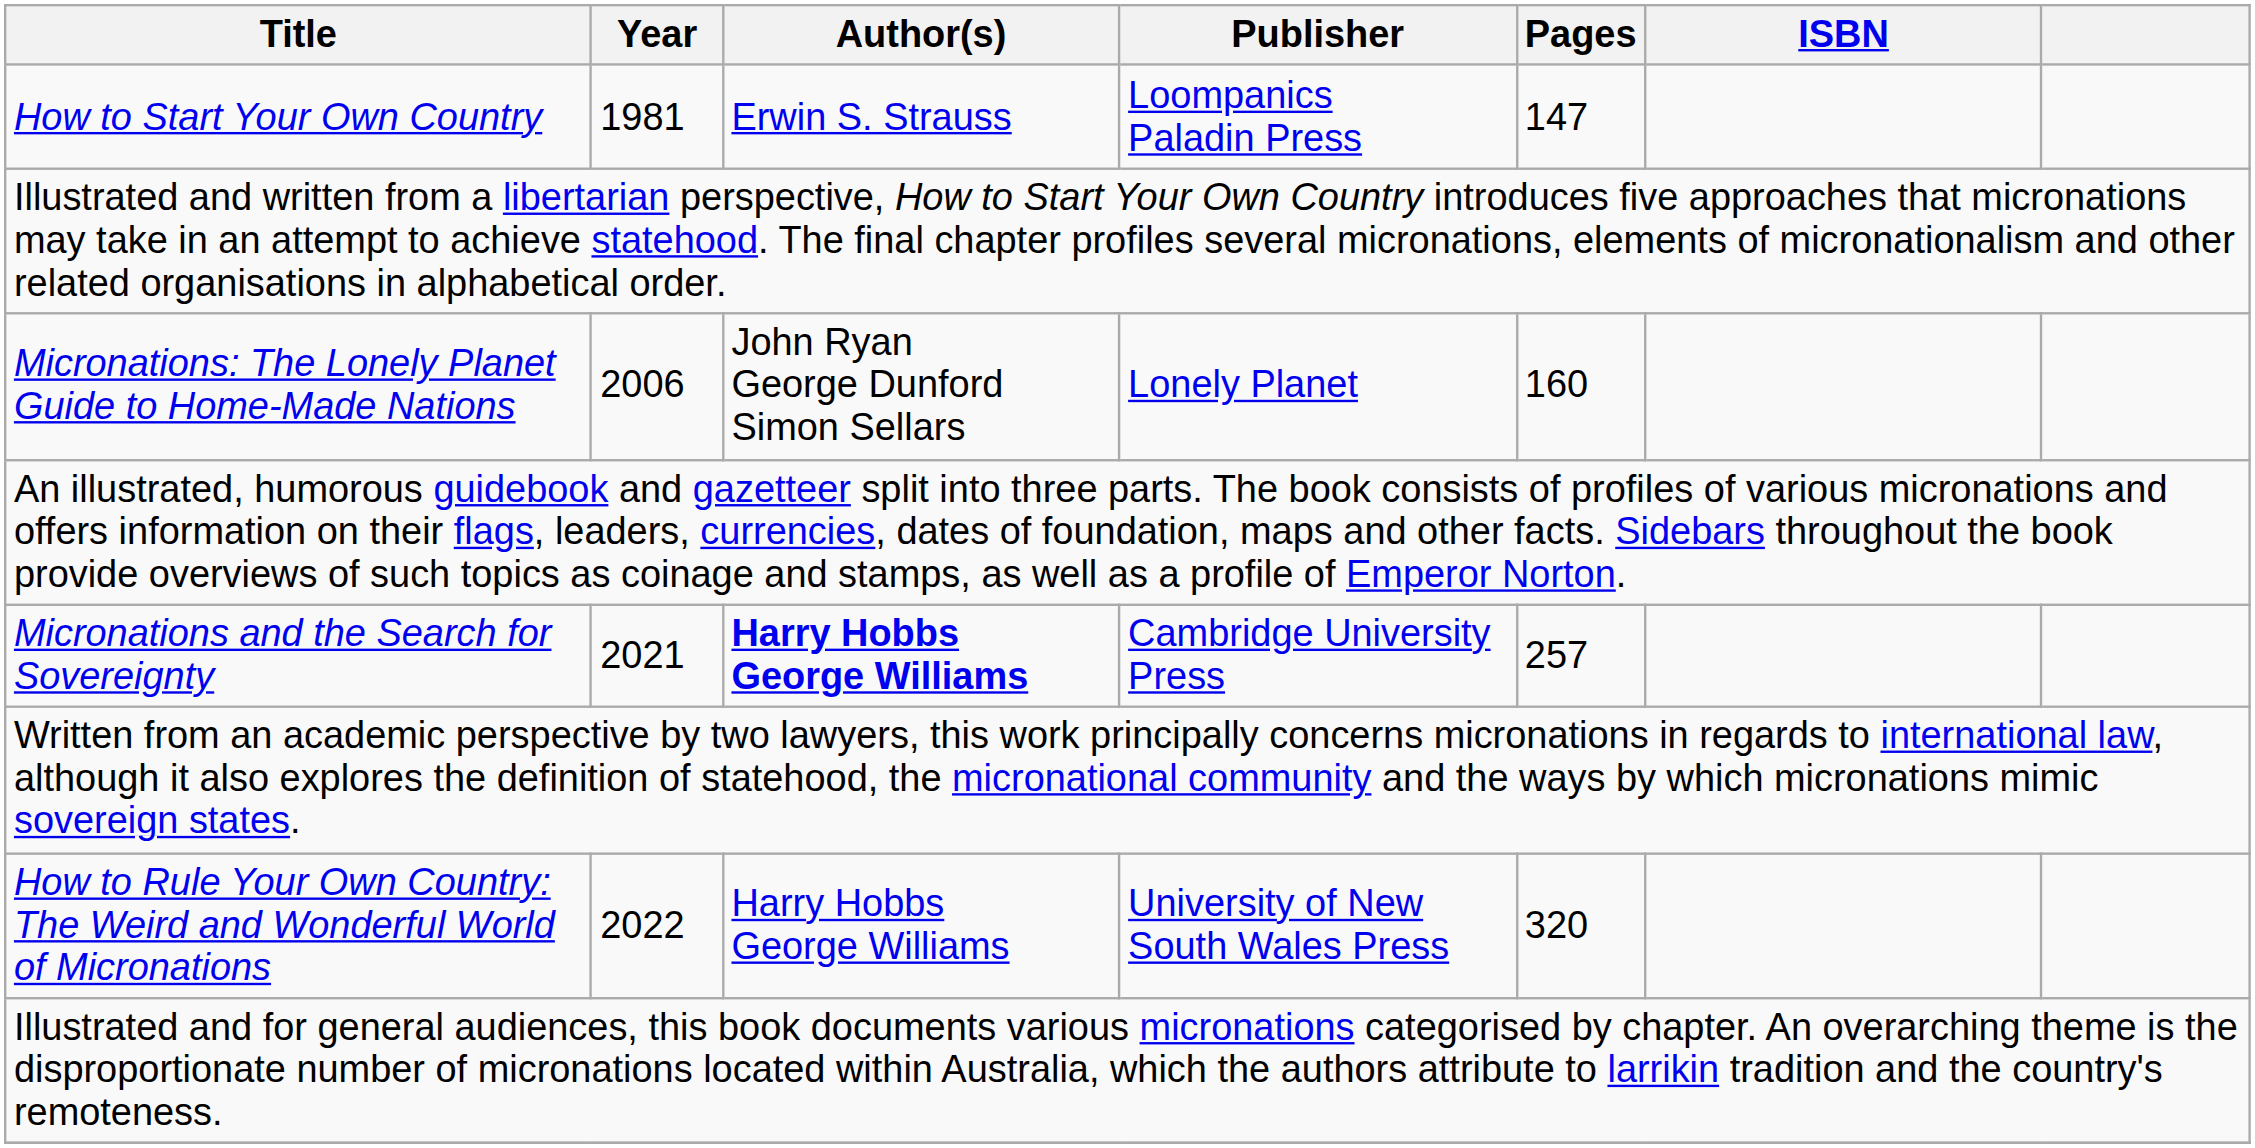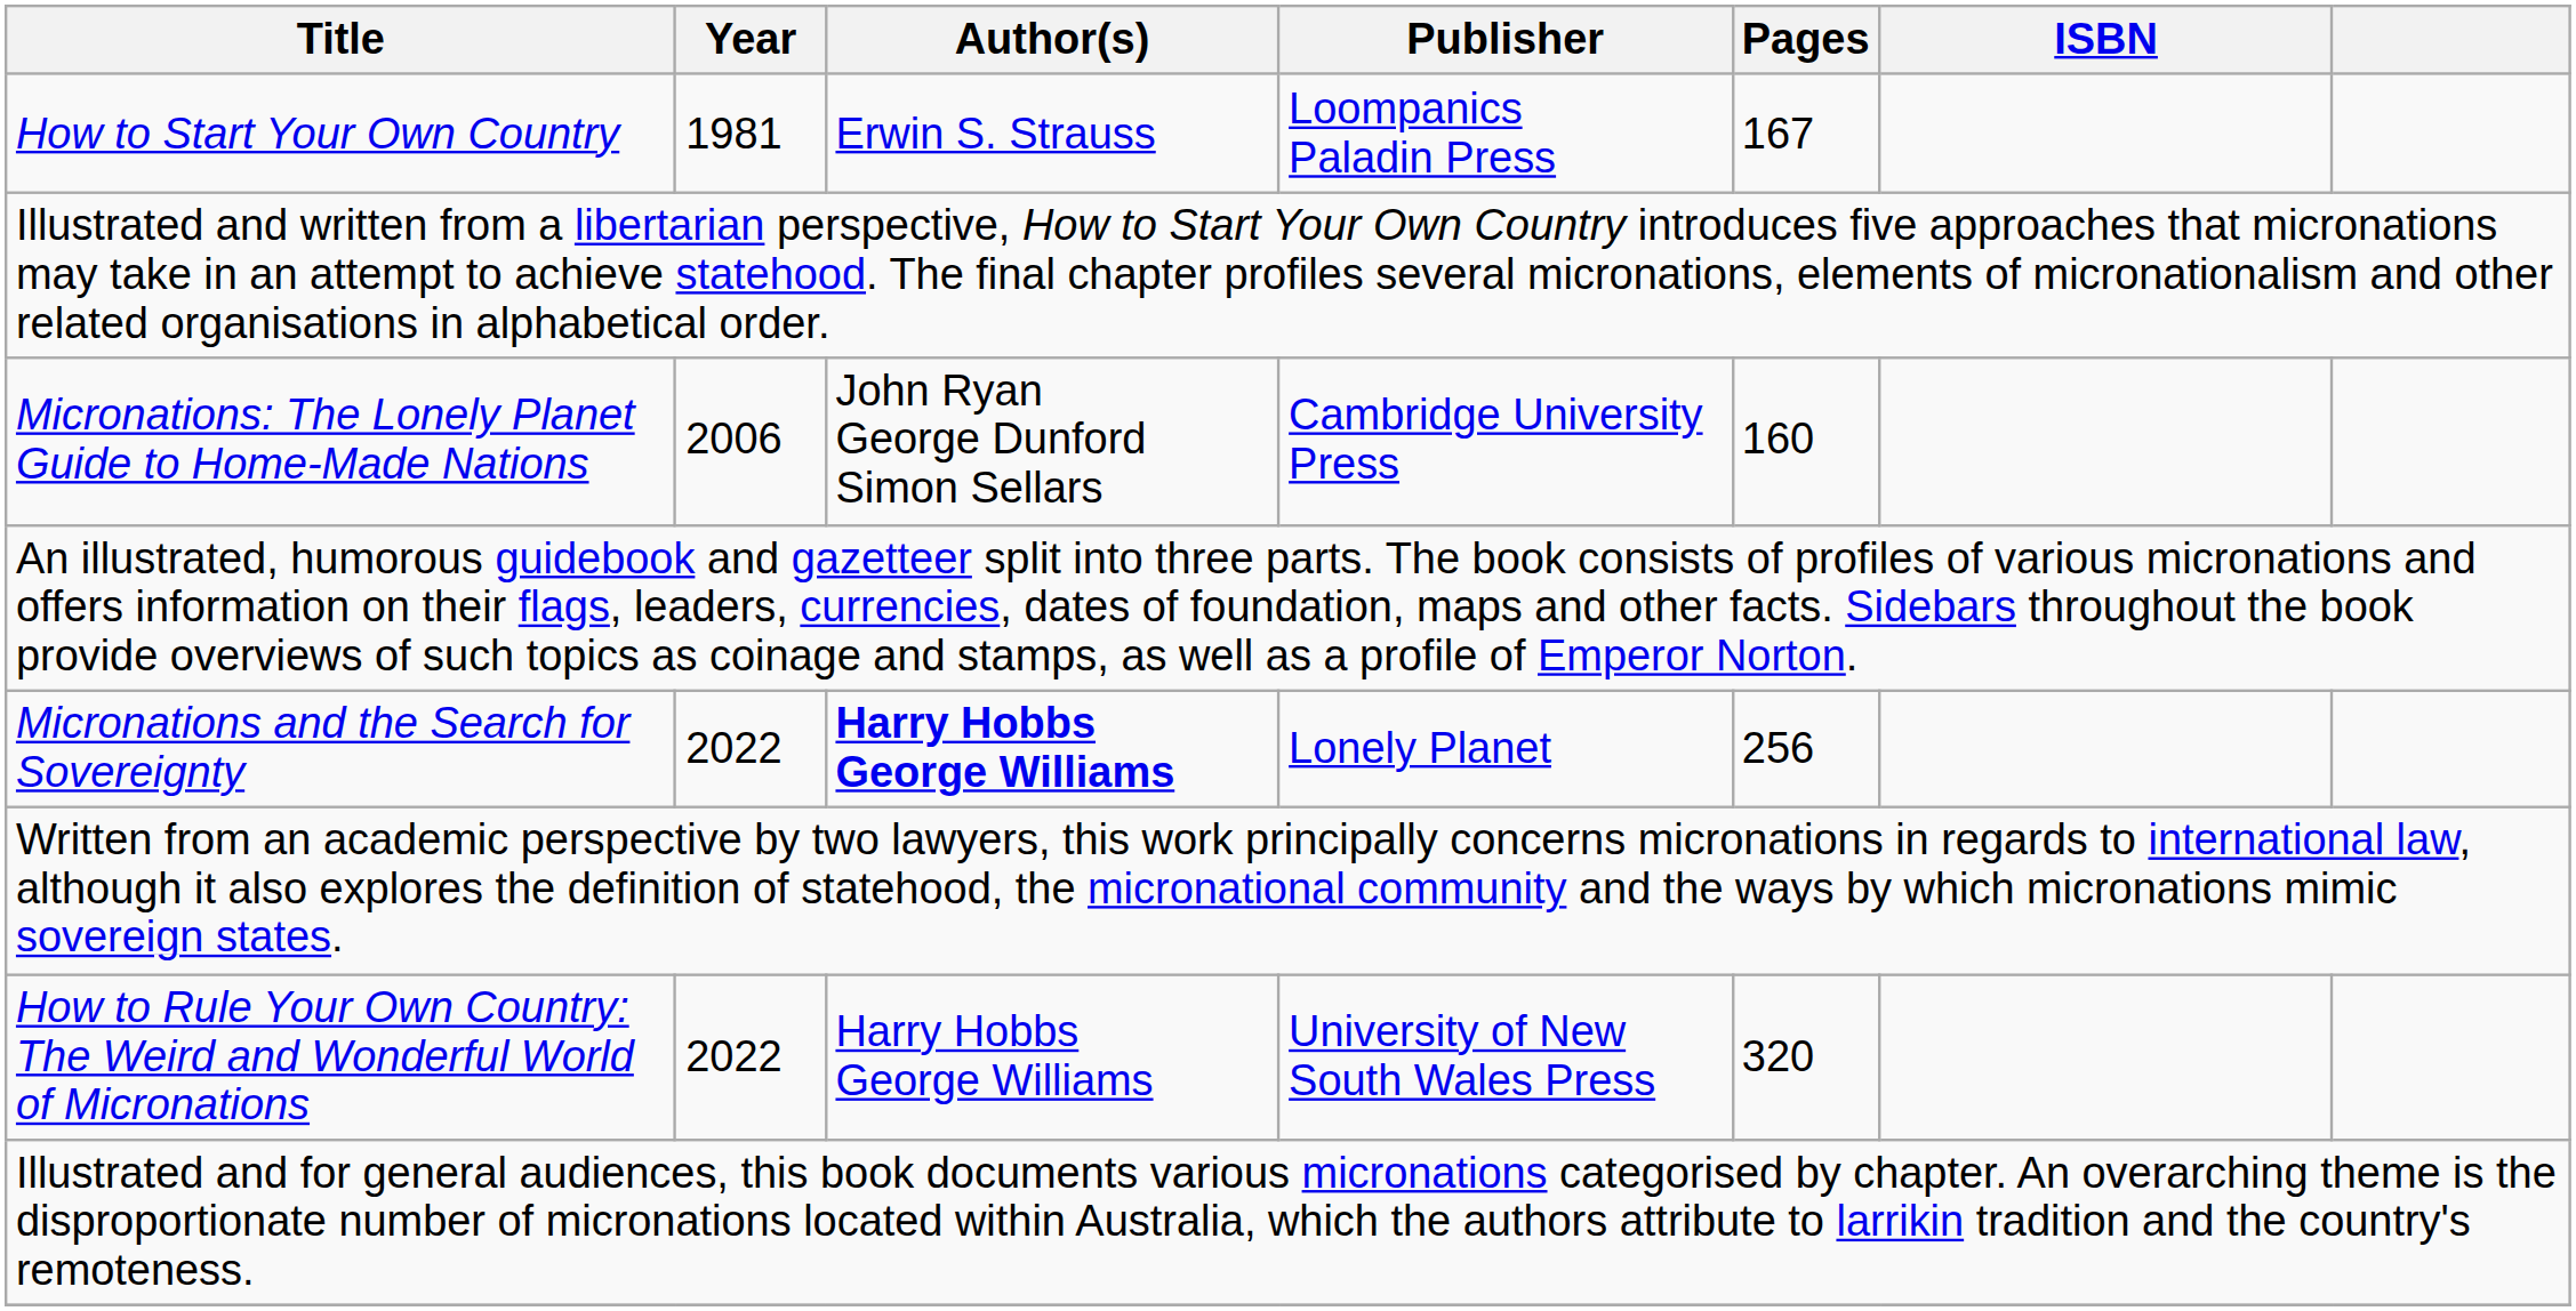 <table class="wikitable">
 <tr>
 <th scope="col" style="width:15em;">Title</th>
 <th scope="col" style="width:3em;">Year</th>
 <th scope="col" style="width:10em;">Author(s)</th>
 <th scope="col" style="width:10em;">Publisher</th>
 <th scope="col" style="width:2em;">Pages</th>
 <th scope="col" style="width:10em;" class="unsortable"><a href='#'>ISBN</a></th>
 <th scope="col" style="width:5em;" class="unsortable"></th>
 </tr>
 <tr>
 <td><em><a href='#'>How to Start Your Own Country</a></em></td>
 <td>1981</td>
 <td><a href='#'>Erwin S. Strauss</a></td>
 <td><a href='#'>Loompanics</a> <br><a href='#'>Paladin Press</a> </td>
-<td>147</td>
+<td>167</td>
 <td></td>
 <td></td>
 </tr>
 <tr>
 <td colspan="7">Illustrated and written from a <a href='#'>libertarian</a> perspective, <em>How to Start Your Own Country</em> introduces five approaches that micronations may take in an attempt to achieve <a href='#'>statehood</a>. The final chapter profiles several micronations, elements of micronationalism and other related organisations in alphabetical order.</td>
 </tr>
 <tr>
 <td><em><a href='#'>Micronations: The Lonely Planet Guide to Home-Made Nations</a></em></td>
 <td>2006</td>
 <td>John Ryan<br>George Dunford<br>Simon Sellars</td>
-<td><a href='#'>Lonely Planet</a></td>
+<td><a href='#'>Cambridge University Press</a></td>
 <td>160</td>
 <td></td>
 <td></td>
 </tr>
 <tr>
 <td colspan="7">An illustrated, humorous <a href='#'>guidebook</a> and <a href='#'>gazetteer</a> split into three parts. The book consists of profiles of various micronations and offers information on their <a href='#'>flags</a>, leaders, <a href='#'>currencies</a>, dates of foundation, maps and other facts. <a href='#'>Sidebars</a> throughout the book provide overviews of such topics as coinage and stamps, as well as a profile of <a href='#'>Emperor Norton</a>.</td>
 </tr>
 <tr>
 <td><em><a href='#'>Micronations and the Search for Sovereignty</a></em></td>
-<td>2021</td>
+<td>2022</td>
 <td><strong><a href='#'>Harry Hobbs</a><br><a href='#'>George Williams</a></strong></td>
-<td><a href='#'>Cambridge University Press</a></td>
-<td>257</td>
+<td><a href='#'>Lonely Planet</a></td>
+<td>256</td>
 <td></td>
 <td></td>
 </tr>
 <tr>
 <td colspan="7">Written from an academic perspective by two lawyers, this work principally concerns micronations in regards to <a href='#'>international law</a>, although it also explores the definition of statehood, the <a href='#'>micronational community</a> and the ways by which micronations mimic <a href='#'>sovereign states</a>.</td>
 </tr>
 <tr>
 <td><em><a href='#'>How to Rule Your Own Country: The Weird and Wonderful World of Micronations</a></em></td>
 <td>2022</td>
 <td><a href='#'>Harry Hobbs</a><br><a href='#'>George Williams</a></td>
 <td><a href='#'>University of New South Wales Press</a></td>
 <td>320</td>
 <td></td>
 <td></td>
 </tr>
 <tr>
 <td colspan="7">Illustrated and for general audiences, this book documents various <a href='#'>micronations</a> categorised by chapter. An overarching theme is the disproportionate number of micronations located within Australia, which the authors attribute to <a href='#'>larrikin</a> tradition and the country's remoteness.</td>
 </tr>
 <tr>
 </tr>
 </table>
